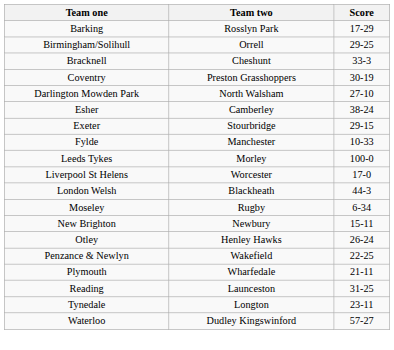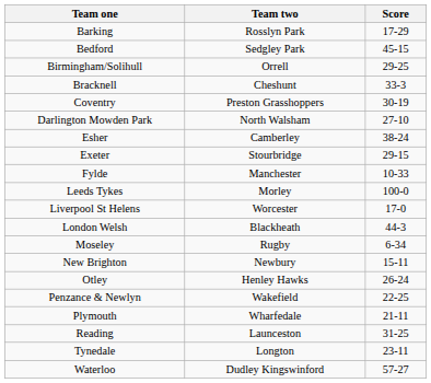 <table class="wikitable" style="text-align: center">
 <tr>
 <th width=250>Team one</th>
 <th width=250>Team two</th>
 <th width=80>Score</th>
 </tr>
 <tr>
 <td>Barking</td>
 <td>Rosslyn Park</td>
 <td>17-29</td>
+</tr>
+<tr>
+<td>Bedford</td>
+<td>Sedgley Park</td>
+<td>45-15</td>
 </tr>
 <tr>
 <td>Birmingham/Solihull</td>
 <td>Orrell</td>
 <td>29-25</td>
 </tr>
 <tr>
 <td>Bracknell</td>
 <td>Cheshunt</td>
 <td>33-3</td>
 </tr>
 <tr>
 <td>Coventry</td>
 <td>Preston Grasshoppers</td>
 <td>30-19</td>
 </tr>
 <tr>
 <td>Darlington Mowden Park</td>
 <td>North Walsham</td>
 <td>27-10</td>
 </tr>
 <tr>
 <td>Esher</td>
 <td>Camberley</td>
 <td>38-24</td>
 </tr>
 <tr>
 <td>Exeter</td>
 <td>Stourbridge</td>
 <td>29-15</td>
 </tr>
 <tr>
 <td>Fylde</td>
 <td>Manchester</td>
 <td>10-33</td>
 </tr>
 <tr>
 <td>Leeds Tykes</td>
 <td>Morley</td>
 <td>100-0</td>
 </tr>
 <tr>
 <td>Liverpool St Helens</td>
 <td>Worcester</td>
 <td>17-0</td>
 </tr>
 <tr>
 <td>London Welsh</td>
 <td>Blackheath</td>
 <td>44-3</td>
 </tr>
 <tr>
 <td>Moseley</td>
 <td>Rugby</td>
 <td>6-34</td>
 </tr>
 <tr>
 <td>New Brighton</td>
 <td>Newbury</td>
 <td>15-11</td>
 </tr>
 <tr>
 <td>Otley</td>
 <td>Henley Hawks</td>
 <td>26-24</td>
 </tr>
 <tr>
 <td>Penzance & Newlyn</td>
 <td>Wakefield</td>
 <td>22-25</td>
 </tr>
 <tr>
 <td>Plymouth</td>
 <td>Wharfedale</td>
 <td>21-11</td>
 </tr>
 <tr>
 <td>Reading</td>
 <td>Launceston</td>
 <td>31-25</td>
 </tr>
 <tr>
 <td>Tynedale</td>
 <td>Longton</td>
 <td>23-11</td>
 </tr>
 <tr>
 <td>Waterloo</td>
 <td>Dudley Kingswinford</td>
 <td>57-27</td>
 </tr>
 </table>
